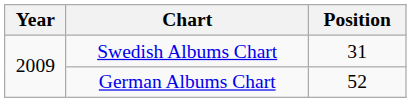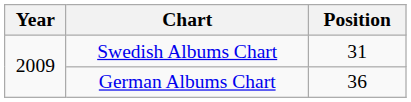 <table class="wikitable" width="330px">
 <tr>
 <th align="center">Year</th>
 <th align="center">Chart</th>
 <th align="center">Position</th>
 </tr>
 <tr>
 <td align="center" rowspan="2">2009</td>
 <td align="center"><a href='#'>Swedish Albums Chart</a></td>
 <td align="center">31</td>
 </tr>
 <tr>
 <td align="center"><a href='#'>German Albums Chart</a></td>
-<td align="center">52</td>
+<td align="center">36</td>
 </tr>
 </table>
